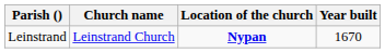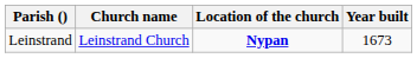 <table class="wikitable" style="text-align:center">
 <tr>
 <th>Parish ()</th>
 <th>Church name</th>
 <th>Location of the church</th>
 <th>Year built</th>
 </tr>
 <tr>
 <td rowspan="1">Leinstrand</td>
 <td><a href='#'>Leinstrand Church</a></td>
 <td><strong><a href='#'>Nypan</a></strong></td>
-<td>1670</td>
+<td>1673</td>
 </tr>
 </table>
